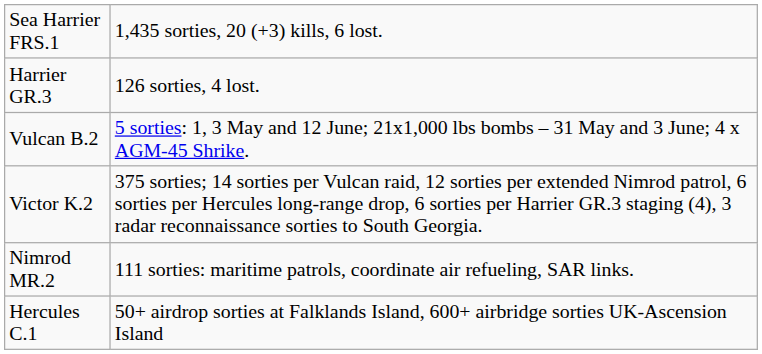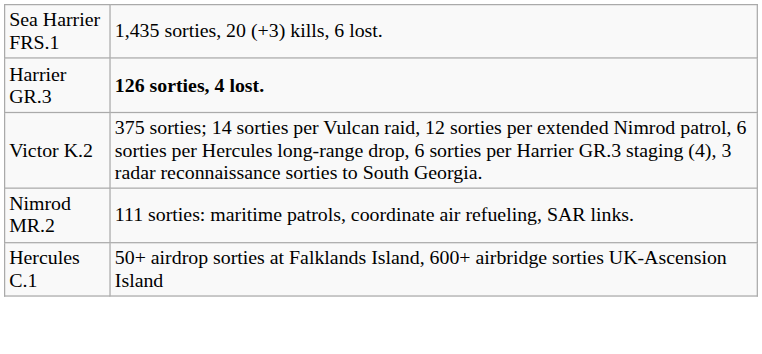 <table class="wikitable">
 <tr>
 <td>Sea Harrier FRS.1</td>
 <td>1,435 sorties, 20 (+3) kills, 6 lost.</td>
 </tr>
 <tr>
 <td>Harrier GR.3</td>
-<td>126 sorties, 4 lost.</td>
-</tr>
-<tr>
-<td>Vulcan B.2</td>
-<td><a href='#'>5 sorties</a>: 1, 3 May and 12 June; 21x1,000 lbs bombs – 31 May and 3 June; 4 x <a href='#'>AGM-45 Shrike</a>.</td>
+<td><strong>126 sorties, 4 lost.</strong></td>
 </tr>
 <tr>
 <td>Victor K.2</td>
 <td>375 sorties; 14 sorties per Vulcan raid, 12 sorties per extended Nimrod patrol, 6 sorties per Hercules long-range drop, 6 sorties per Harrier GR.3 staging (4), 3 radar reconnaissance sorties to South Georgia.</td>
 </tr>
 <tr>
 <td>Nimrod MR.2</td>
 <td>111 sorties: maritime patrols, coordinate air refueling, SAR links.</td>
 </tr>
 <tr>
 <td>Hercules C.1</td>
 <td>50+ airdrop sorties at Falklands Island, 600+ airbridge sorties UK-Ascension Island</td>
 </tr>
 </table>
